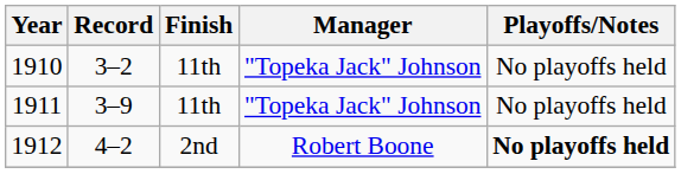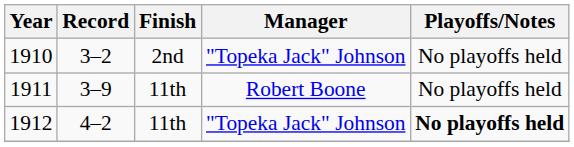 <table class="wikitable" style="text-align:center">
 <tr align=center>
 <th>Year</th>
 <th>Record</th>
 <th>Finish</th>
 <th>Manager</th>
 <th>Playoffs/Notes</th>
 </tr>
 <tr align=center>
 <td>1910</td>
 <td>3–2</td>
-<td>11th</td>
+<td>2nd</td>
 <td><a href='#'>"Topeka Jack" Johnson</a></td>
 <td>No playoffs held</td>
 </tr>
 <tr align=center>
 <td>1911</td>
 <td>3–9</td>
 <td>11th</td>
-<td><a href='#'>"Topeka Jack" Johnson</a></td>
+<td><a href='#'>Robert Boone</a></td>
 <td>No playoffs held</td>
 </tr>
 <tr align=center>
 <td>1912</td>
 <td>4–2</td>
-<td>2nd</td>
-<td><a href='#'>Robert Boone</a></td>
+<td>11th</td>
+<td><a href='#'>"Topeka Jack" Johnson</a></td>
 <td><strong>No playoffs held</strong></td>
 </tr>
 <tr align=center>
 </tr>
 </table>
